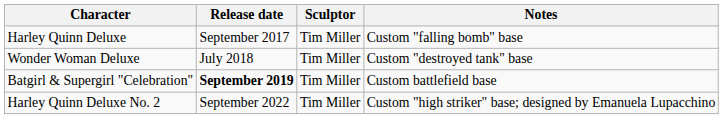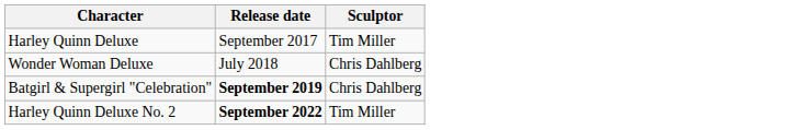 <table role="presentation" class="wikitable mw-collapsible mw-collapsed">
 <tr>
 <th>Character</th>
 <th>Release date</th>
 <th>Sculptor</th>
-<th>Notes</th>
 </tr>
 <tr>
 <td>Harley Quinn Deluxe</td>
 <td>September 2017</td>
 <td>Tim Miller</td>
-<td>Custom "falling bomb" base</td>
 </tr>
 <tr>
 <td>Wonder Woman Deluxe</td>
 <td>July 2018</td>
-<td>Tim Miller</td>
-<td>Custom "destroyed tank" base</td>
+<td>Chris Dahlberg</td>
 </tr>
 <tr>
 <td>Batgirl & Supergirl "Celebration"</td>
 <td><strong>September 2019</strong></td>
-<td>Tim Miller</td>
-<td>Custom battlefield base</td>
+<td>Chris Dahlberg</td>
 </tr>
 <tr>
 <td>Harley Quinn Deluxe No. 2</td>
-<td>September 2022</td>
+<td><strong>September 2022</strong></td>
 <td>Tim Miller</td>
-<td>Custom "high striker" base; designed by Emanuela Lupacchino</td>
 </tr>
 </table>
